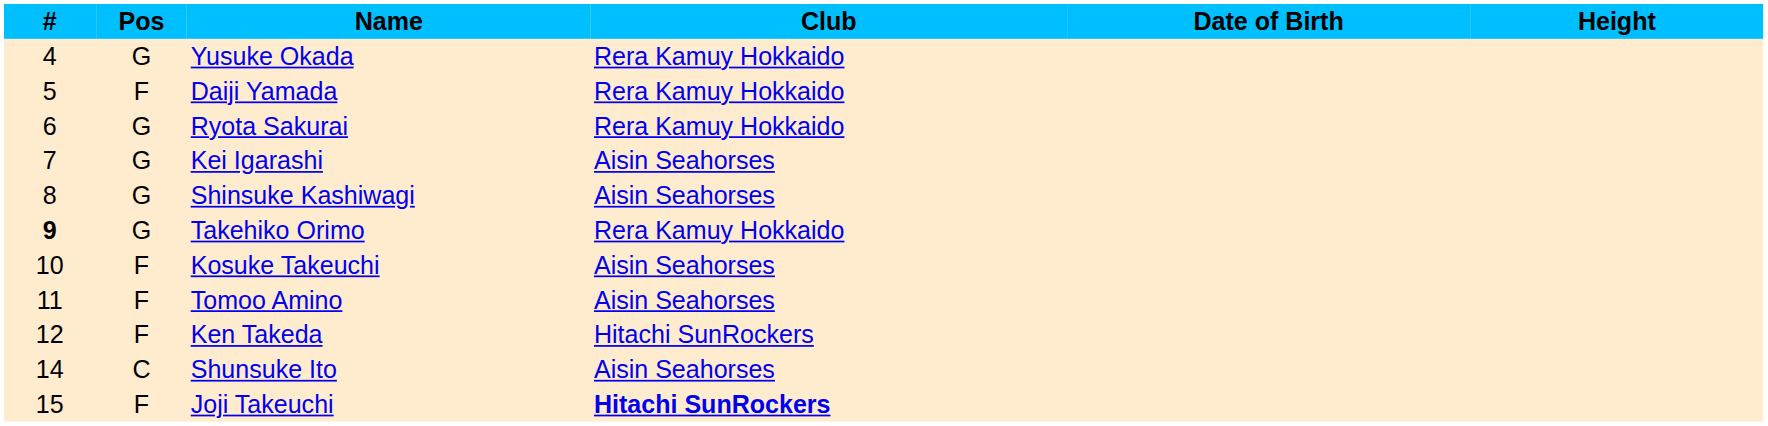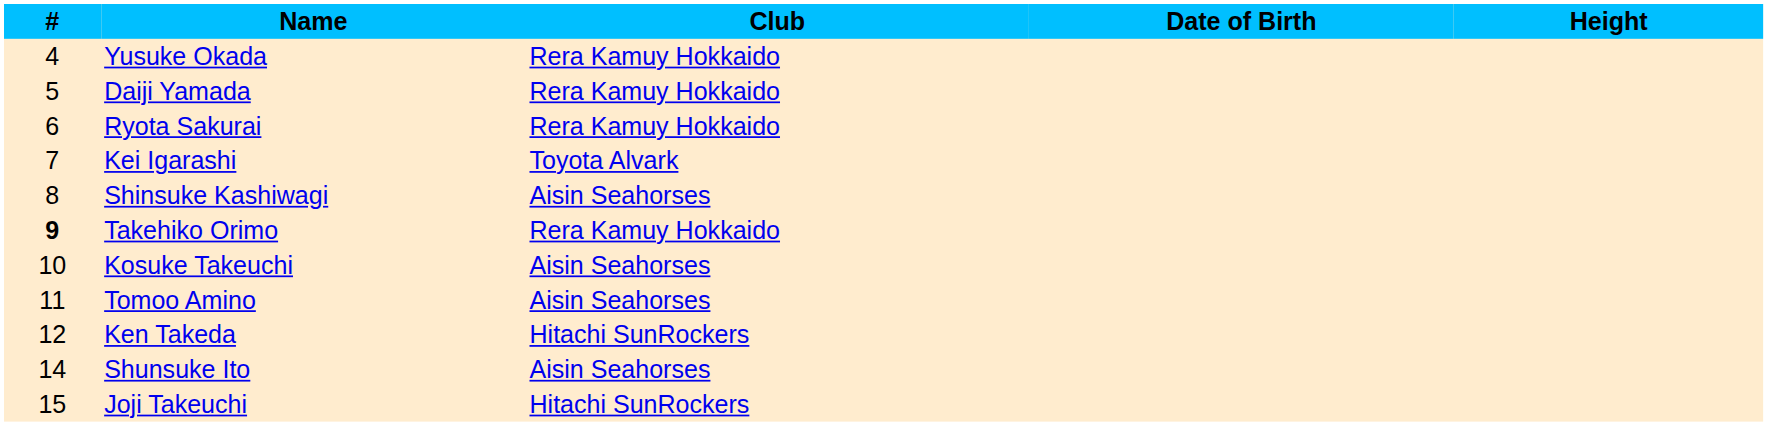 <table border=0 cellpadding=2 cellspacing=0  |- bgcolor=#FFECCE style="text-align:center; font-size:90%;" width=80%>
 <tr bgcolor=#00BFFF>
 <th width=5%>#</th>
-<th width=5%>Pos</th>
 <th width=22%>Name</th>
 <th width=26%>Club</th>
 <th width=22%>Date of Birth</th>
 <th width=16%>Height</th>
 </tr>
 <tr>
 <td>4</td>
-<td>G</td>
 <td align=left><a href='#'>Yusuke Okada</a></td>
 <td align=left> <a href='#'>Rera Kamuy Hokkaido</a></td>
 <td align=left></td>
 <td></td>
 </tr>
 <tr>
 <td>5</td>
-<td>F</td>
 <td align=left><a href='#'>Daiji Yamada</a></td>
 <td align=left> <a href='#'>Rera Kamuy Hokkaido</a></td>
 <td align=left></td>
 <td></td>
 </tr>
 <tr>
 <td>6</td>
-<td>G</td>
 <td align=left><a href='#'>Ryota Sakurai</a></td>
 <td align=left> <a href='#'>Rera Kamuy Hokkaido</a></td>
 <td align=left></td>
 <td></td>
 </tr>
 <tr>
 <td>7</td>
-<td>G</td>
 <td align=left><a href='#'>Kei Igarashi</a></td>
-<td align=left> <a href='#'>Aisin Seahorses</a></td>
+<td align=left> <a href='#'>Toyota Alvark</a></td>
 <td align=left></td>
 <td></td>
 </tr>
 <tr>
 <td>8</td>
-<td>G</td>
 <td align=left><a href='#'>Shinsuke Kashiwagi</a></td>
 <td align=left> <a href='#'>Aisin Seahorses</a></td>
 <td align=left></td>
 <td></td>
 </tr>
 <tr>
 <td><strong>9</strong></td>
-<td>G</td>
 <td align=left><a href='#'>Takehiko Orimo</a></td>
 <td align=left> <a href='#'>Rera Kamuy Hokkaido</a></td>
 <td align=left></td>
 <td></td>
 </tr>
 <tr>
 <td>10</td>
-<td>F</td>
 <td align=left><a href='#'>Kosuke Takeuchi</a></td>
 <td align=left> <a href='#'>Aisin Seahorses</a></td>
 <td align=left></td>
 <td></td>
 </tr>
 <tr>
 <td>11</td>
-<td>F</td>
 <td align=left><a href='#'>Tomoo Amino</a></td>
 <td align=left> <a href='#'>Aisin Seahorses</a></td>
 <td align=left></td>
 <td></td>
 </tr>
 <tr>
 <td>12</td>
-<td>F</td>
 <td align=left><a href='#'>Ken Takeda</a></td>
 <td align=left> <a href='#'>Hitachi SunRockers</a></td>
 <td align=left></td>
 <td></td>
 </tr>
 <tr>
 <td>14</td>
-<td>C</td>
 <td align=left><a href='#'>Shunsuke Ito</a></td>
 <td align=left> <a href='#'>Aisin Seahorses</a></td>
 <td align=left></td>
 <td></td>
 </tr>
 <tr>
 <td>15</td>
-<td>F</td>
 <td align=left><a href='#'>Joji Takeuchi</a></td>
-<td align=left><strong> <a href='#'>Hitachi SunRockers</a></strong></td>
+<td align=left> <a href='#'>Hitachi SunRockers</a></td>
 <td align=left></td>
 <td></td>
 </tr>
 </table>
